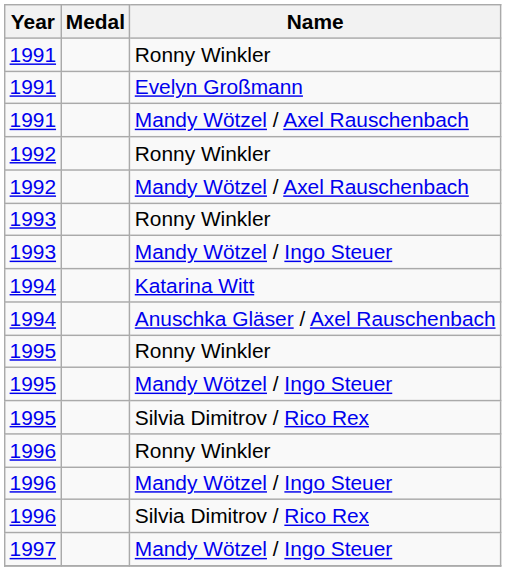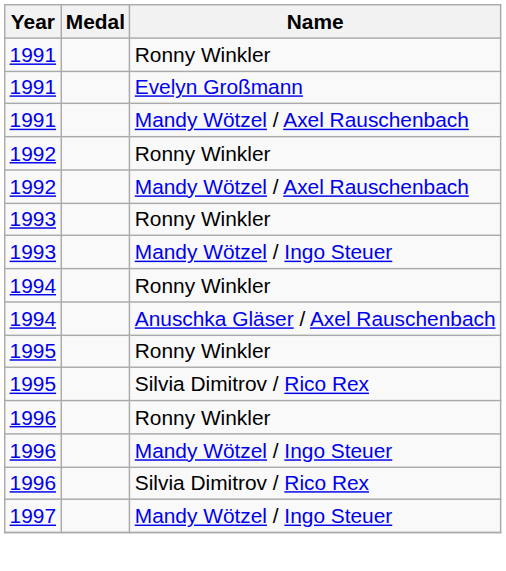 <table class="wikitable" style="font-size:90%">
 <tr>
 <th>Year</th>
 <th>Medal</th>
 <th>Name</th>
 </tr>
 <tr>
 <td><a href='#'>1991</a></td>
 <td></td>
 <td>Ronny Winkler</td>
 </tr>
 <tr>
 <td><a href='#'>1991</a></td>
 <td></td>
 <td><a href='#'>Evelyn Großmann</a></td>
 </tr>
 <tr>
 <td><a href='#'>1991</a></td>
 <td></td>
 <td><a href='#'>Mandy Wötzel</a> / <a href='#'>Axel Rauschenbach</a></td>
 </tr>
 <tr>
 <td><a href='#'>1992</a></td>
 <td></td>
 <td>Ronny Winkler</td>
 </tr>
 <tr>
 <td><a href='#'>1992</a></td>
 <td></td>
 <td><a href='#'>Mandy Wötzel</a> / <a href='#'>Axel Rauschenbach</a></td>
 </tr>
 <tr>
 <td><a href='#'>1993</a></td>
 <td></td>
 <td>Ronny Winkler</td>
 </tr>
 <tr>
 <td><a href='#'>1993</a></td>
 <td></td>
 <td><a href='#'>Mandy Wötzel</a> / <a href='#'>Ingo Steuer</a></td>
 </tr>
 <tr>
 <td><a href='#'>1994</a></td>
 <td></td>
-<td><a href='#'>Katarina Witt</a></td>
+<td>Ronny Winkler</td>
 </tr>
 <tr>
 <td><a href='#'>1994</a></td>
 <td></td>
 <td><a href='#'>Anuschka Gläser</a> / <a href='#'>Axel Rauschenbach</a></td>
 </tr>
 <tr>
 <td><a href='#'>1995</a></td>
 <td></td>
 <td>Ronny Winkler</td>
-</tr>
-<tr>
-<td><a href='#'>1995</a></td>
-<td></td>
-<td><a href='#'>Mandy Wötzel</a> / <a href='#'>Ingo Steuer</a></td>
 </tr>
 <tr>
 <td><a href='#'>1995</a></td>
 <td></td>
 <td>Silvia Dimitrov / <a href='#'>Rico Rex</a></td>
 </tr>
 <tr>
 <td><a href='#'>1996</a></td>
 <td></td>
 <td>Ronny Winkler</td>
 </tr>
 <tr>
 <td><a href='#'>1996</a></td>
 <td></td>
 <td><a href='#'>Mandy Wötzel</a> / <a href='#'>Ingo Steuer</a></td>
 </tr>
 <tr>
 <td><a href='#'>1996</a></td>
 <td></td>
 <td>Silvia Dimitrov / <a href='#'>Rico Rex</a></td>
 </tr>
 <tr>
 <td><a href='#'>1997</a></td>
 <td></td>
 <td><a href='#'>Mandy Wötzel</a> / <a href='#'>Ingo Steuer</a></td>
 </tr>
 <tr>
 </tr>
 </table>
